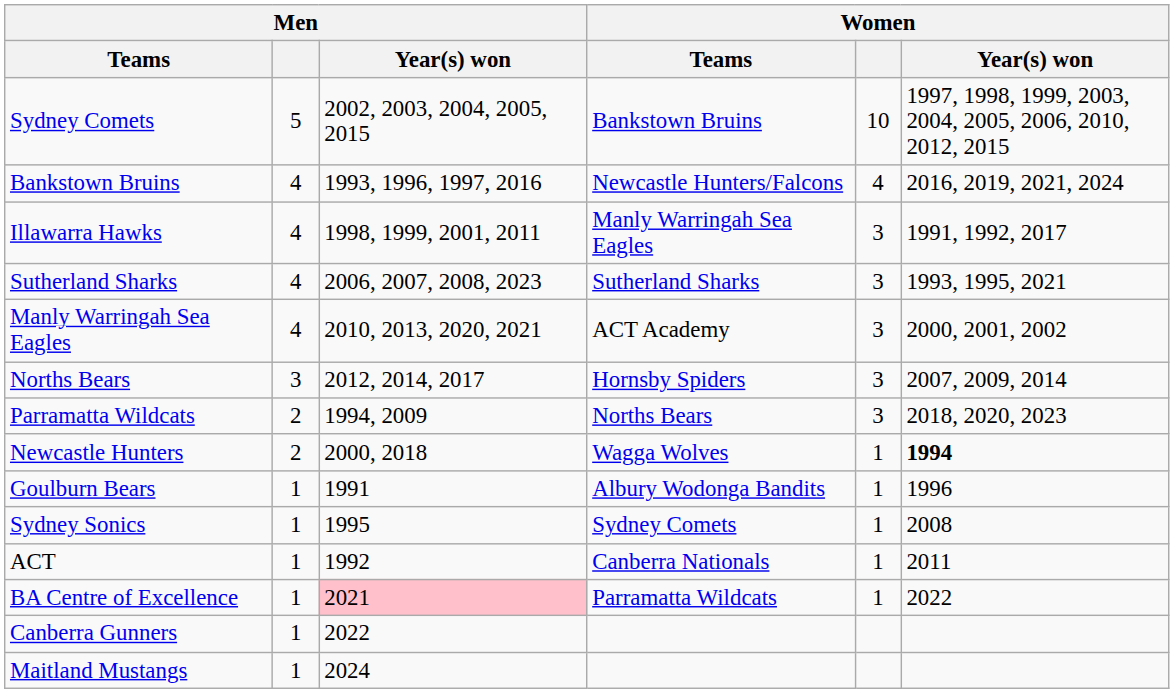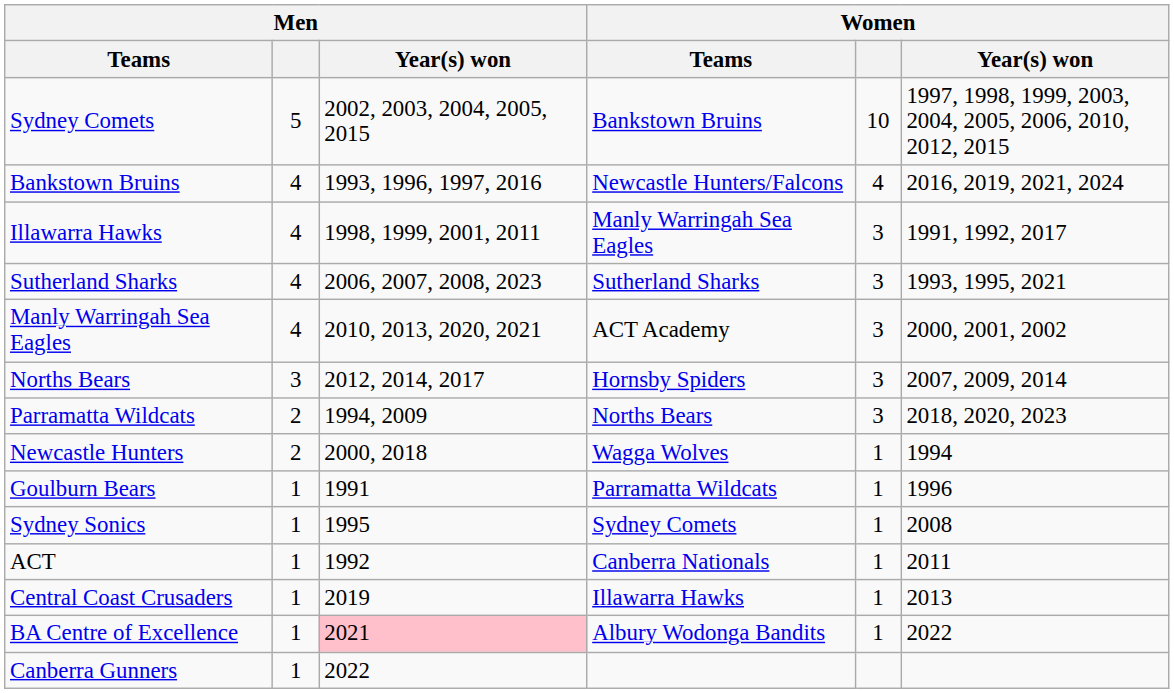 <table class="wikitable">
 <tr>
 <th colspan="3">Men</th>
 <th colspan="3">Women</th>
 </tr>
 <tr>
 <th width="180">Teams</th>
 <th width="25"></th>
 <th width="180">Year(s) won</th>
 <th width="180">Teams</th>
 <th width="25"></th>
 <th width="180">Year(s) won</th>
 </tr>
 <tr>
 <td><a href='#'>Sydney Comets</a></td>
 <td align="center">5</td>
 <td>2002, 2003, 2004, 2005, 2015</td>
 <td><a href='#'>Bankstown Bruins</a></td>
 <td align="center">10</td>
 <td>1997, 1998, 1999, 2003, 2004, 2005, 2006, 2010, 2012, 2015</td>
 </tr>
 <tr>
 <td><a href='#'>Bankstown Bruins</a></td>
 <td align="center">4</td>
 <td>1993, 1996, 1997, 2016</td>
 <td><a href='#'>Newcastle Hunters/Falcons</a></td>
 <td align="center">4</td>
 <td>2016, 2019, 2021, 2024</td>
 </tr>
 <tr>
 <td><a href='#'>Illawarra Hawks</a></td>
 <td align="center">4</td>
 <td>1998, 1999, 2001, 2011</td>
 <td><a href='#'>Manly Warringah Sea Eagles</a></td>
 <td align="center">3</td>
 <td>1991, 1992, 2017</td>
 </tr>
 <tr>
 <td><a href='#'>Sutherland Sharks</a></td>
 <td align="center">4</td>
 <td>2006, 2007, 2008, 2023</td>
 <td><a href='#'>Sutherland Sharks</a></td>
 <td align="center">3</td>
 <td>1993, 1995, 2021</td>
 </tr>
 <tr>
 <td><a href='#'>Manly Warringah Sea Eagles</a></td>
 <td align="center">4</td>
 <td>2010, 2013, 2020, 2021</td>
 <td>ACT Academy</td>
 <td align="center">3</td>
 <td>2000, 2001, 2002</td>
 </tr>
 <tr>
 <td><a href='#'>Norths Bears</a></td>
 <td align="center">3</td>
 <td>2012, 2014, 2017</td>
 <td><a href='#'>Hornsby Spiders</a></td>
 <td align="center">3</td>
 <td>2007, 2009, 2014</td>
 </tr>
 <tr>
 <td><a href='#'>Parramatta Wildcats</a></td>
 <td align="center">2</td>
 <td>1994, 2009</td>
 <td><a href='#'>Norths Bears</a></td>
 <td align="center">3</td>
 <td>2018, 2020, 2023</td>
 </tr>
 <tr>
 <td><a href='#'>Newcastle Hunters</a></td>
 <td align="center">2</td>
 <td>2000, 2018</td>
 <td><a href='#'>Wagga Wolves</a></td>
 <td align="center">1</td>
-<td><strong>1994</strong></td>
+<td>1994</td>
 </tr>
 <tr>
 <td><a href='#'>Goulburn Bears</a></td>
 <td align="center">1</td>
 <td>1991</td>
-<td><a href='#'>Albury Wodonga Bandits</a></td>
+<td><a href='#'>Parramatta Wildcats</a></td>
 <td align="center">1</td>
 <td>1996</td>
 </tr>
 <tr>
 <td><a href='#'>Sydney Sonics</a></td>
 <td align="center">1</td>
 <td>1995</td>
 <td><a href='#'>Sydney Comets</a></td>
 <td align="center">1</td>
 <td>2008</td>
 </tr>
 <tr>
 <td>ACT</td>
 <td align="center">1</td>
 <td>1992</td>
 <td><a href='#'>Canberra Nationals</a></td>
 <td align="center">1</td>
 <td>2011</td>
 </tr>
 <tr>
+<td><a href='#'>Central Coast Crusaders</a></td>
+<td align="center">1</td>
+<td>2019</td>
+<td><a href='#'>Illawarra Hawks</a></td>
+<td align="center">1</td>
+<td>2013</td>
+</tr>
+<tr>
 <td><a href='#'>BA Centre of Excellence</a></td>
 <td align="center">1</td>
 <td style="background: pink;">2021</td>
-<td><a href='#'>Parramatta Wildcats</a></td>
+<td><a href='#'>Albury Wodonga Bandits</a></td>
 <td align="center">1</td>
 <td>2022</td>
 </tr>
 <tr>
 <td><a href='#'>Canberra Gunners</a></td>
 <td align="center">1</td>
 <td>2022</td>
 <td></td>
 <td align="center"></td>
 <td></td>
 </tr>
-<tr>
-<td><a href='#'>Maitland Mustangs</a></td>
-<td align="center">1</td>
-<td>2024</td>
-<td></td>
-<td align="center"></td>
-<td></td>
-</tr>
 </table>
